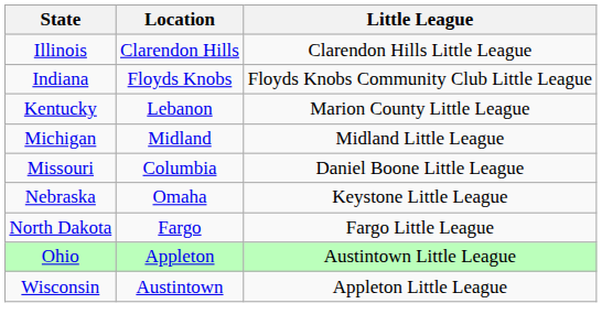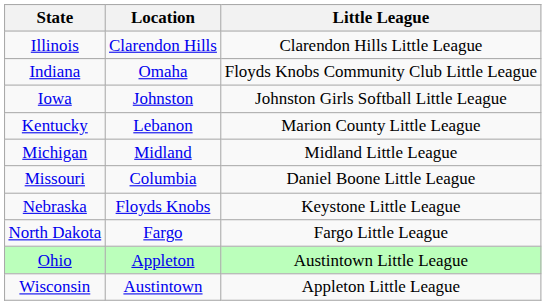 <table class="wikitable">
 <tr>
 <th>State</th>
 <th>Location</th>
 <th>Little League</th>
 </tr>
 <tr>
 <td align=center> <a href='#'>Illinois</a></td>
 <td align=center><a href='#'>Clarendon Hills</a></td>
 <td align=center>Clarendon Hills Little League</td>
 </tr>
 <tr>
 <td align=center> <a href='#'>Indiana</a></td>
-<td align=center><a href='#'>Floyds Knobs</a></td>
+<td align=center><a href='#'>Omaha</a></td>
 <td align=center>Floyds Knobs Community Club Little League</td>
+</tr>
+<tr>
+<td align=center> <a href='#'>Iowa</a></td>
+<td align=center><a href='#'>Johnston</a></td>
+<td align=center>Johnston Girls Softball Little League</td>
 </tr>
 <tr>
 <td align=center> <a href='#'>Kentucky</a></td>
 <td align=center><a href='#'>Lebanon</a></td>
 <td align=center>Marion County Little League</td>
 </tr>
 <tr>
 <td align=center> <a href='#'>Michigan</a></td>
 <td align=center><a href='#'>Midland</a></td>
 <td align=center>Midland Little League</td>
 </tr>
 <tr>
 <td align=center> <a href='#'>Missouri</a></td>
 <td align=center><a href='#'>Columbia</a></td>
 <td align=center>Daniel Boone Little League</td>
 </tr>
 <tr>
 <td align=center> <a href='#'>Nebraska</a></td>
-<td align=center><a href='#'>Omaha</a></td>
+<td align=center><a href='#'>Floyds Knobs</a></td>
 <td align=center>Keystone Little League</td>
 </tr>
 <tr>
 <td align=center> <a href='#'>North Dakota</a></td>
 <td align=center><a href='#'>Fargo</a></td>
 <td align=center>Fargo Little League</td>
 </tr>
 <tr bgcolor=#bbffbb>
 <td align=center> <a href='#'>Ohio</a></td>
 <td align=center><a href='#'>Appleton</a></td>
 <td align=center>Austintown Little League</td>
 </tr>
 <tr>
 <td align=center> <a href='#'>Wisconsin</a></td>
 <td align=center><a href='#'>Austintown</a></td>
 <td align=center>Appleton Little League</td>
 </tr>
 </table>
